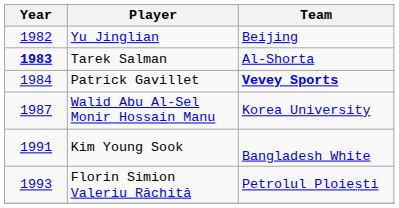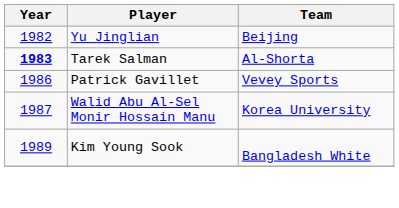 <table class="wikitable">
 <tr>
 <th width="55">Year</th>
 <th width="160">Player</th>
 <th width="144">Team</th>
 </tr>
 <tr>
 <td align="center"><a href='#'>1982</a></td>
 <td> <a href='#'>Yu Jinglian</a></td>
 <td> <a href='#'>Beijing</a></td>
 </tr>
 <tr>
 <td align="center"><strong><a href='#'>1983</a></strong></td>
 <td> Tarek Salman</td>
 <td> <a href='#'>Al-Shorta</a></td>
 </tr>
 <tr>
-<td align="center"><a href='#'>1984</a></td>
+<td align="center"><a href='#'>1986</a></td>
 <td> Patrick Gavillet</td>
-<td><strong> <a href='#'>Vevey Sports</a></strong></td>
+<td> <a href='#'>Vevey Sports</a></td>
 </tr>
 <tr>
 <td align="center"><a href='#'>1987</a></td>
 <td> <a href='#'>Walid Abu Al-Sel</a> <br>  <a href='#'>Monir Hossain Manu</a></td>
 <td> <a href='#'>Korea University</a></td>
 </tr>
 <tr>
-<td align="center"><a href='#'>1991</a></td>
+<td align="center"><a href='#'>1989</a></td>
 <td> Kim Young Sook</td>
 <td> <br>  <a href='#'>Bangladesh White</a></td>
 </tr>
 <tr>
-<td align="center"><a href='#'>1993</a></td>
-<td> Florin Simion <br>  <a href='#'>Valeriu Răchită</a></td>
-<td> <a href='#'>Petrolul Ploiești</a></td>
-</tr>
-<tr>
 </tr>
 </table>
